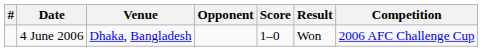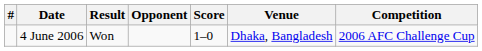 <table class="wikitable">
 <tr>
 <th>#</th>
 <th>Date</th>
-<th>Venue</th>
+<th>Result</th>
 <th>Opponent</th>
 <th>Score</th>
-<th>Result</th>
+<th>Venue</th>
 <th>Competition</th>
 </tr>
 <tr>
 <td></td>
 <td>4 June 2006</td>
-<td><a href='#'>Dhaka</a>, <a href='#'>Bangladesh</a></td>
+<td>Won</td>
 <td></td>
 <td>1–0</td>
-<td>Won</td>
+<td><a href='#'>Dhaka</a>, <a href='#'>Bangladesh</a></td>
 <td><a href='#'>2006 AFC Challenge Cup</a></td>
 </tr>
 </table>
